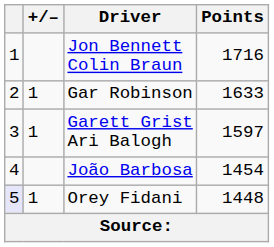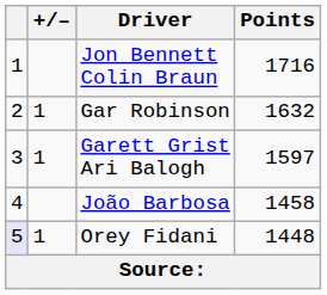 <table class="wikitable" style="font-size: 95%;">
 <tr>
 <th scope="col"></th>
 <th scope="col">+/–</th>
 <th scope="col">Driver</th>
 <th scope="col">Points</th>
 </tr>
 <tr>
 <td align=center>1</td>
 <td align="left"></td>
 <td> <a href='#'>Jon Bennett</a><br> <a href='#'>Colin Braun</a></td>
 <td align=right>1716</td>
 </tr>
 <tr>
 <td align=center>2</td>
 <td align="left"> 1</td>
 <td> Gar Robinson</td>
-<td align=right>1633</td>
+<td align=right>1632</td>
 </tr>
 <tr>
 <td align=center>3</td>
 <td align="left"> 1</td>
 <td> <a href='#'>Garett Grist</a><br> Ari Balogh</td>
 <td align=right>1597</td>
 </tr>
 <tr>
 <td align=center>4</td>
 <td align="left"></td>
 <td> <a href='#'>João Barbosa</a></td>
-<td align=right>1454</td>
+<td align=right>1458</td>
 </tr>
 <tr>
 <td align=center style="background: lavender;">5</td>
 <td align="left"> 1</td>
 <td> Orey Fidani</td>
 <td align=right>1448</td>
 </tr>
 <tr>
 <th colspan=5>Source:</th>
 </tr>
 </table>
